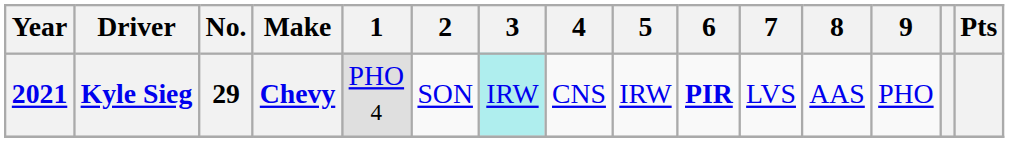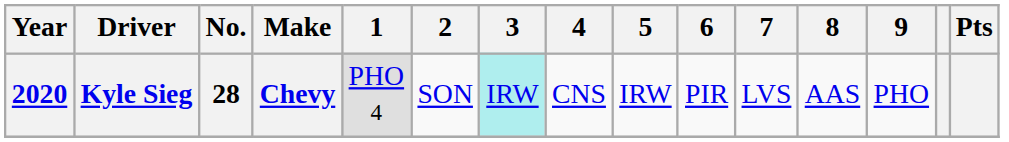 <table class="wikitable" style="text-align:center; font-size:75%">
 <tr>
 <th>Year</th>
 <th>Driver</th>
 <th>No.</th>
 <th>Make</th>
 <th>1</th>
 <th>2</th>
 <th>3</th>
 <th>4</th>
 <th>5</th>
 <th>6</th>
 <th>7</th>
 <th>8</th>
 <th>9</th>
 <th></th>
 <th>Pts</th>
 </tr>
 <tr>
-<th><a href='#'>2021</a></th>
+<th><a href='#'>2020</a></th>
 <th><a href='#'>Kyle Sieg</a></th>
-<th>29</th>
+<th>28</th>
 <th><a href='#'>Chevy</a></th>
 <td style="background:#DFDFDF;"><a href='#'>PHO</a><br><small>4</small></td>
 <td><a href='#'>SON</a></td>
 <td style="background: paleturquoise;"><a href='#'>IRW</a></td>
 <td><a href='#'>CNS</a></td>
 <td><a href='#'>IRW</a></td>
-<td><strong><a href='#'>PIR</a></strong></td>
+<td><a href='#'>PIR</a></td>
 <td><a href='#'>LVS</a></td>
 <td><a href='#'>AAS</a></td>
 <td><a href='#'>PHO</a></td>
 <th></th>
 <th></th>
 </tr>
 <tr>
 </tr>
 </table>
